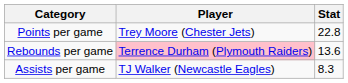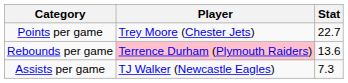 <table class="wikitable" style="font-size:95%">
 <tr>
 <th>Category</th>
 <th>Player</th>
 <th>Stat</th>
 </tr>
 <tr --->
 <td style="text-align:center"><a href='#'>Points</a> per game</td>
 <td> <a href='#'>Trey Moore</a> (<a href='#'>Chester Jets</a>)</td>
-<td>22.8</td>
+<td>22.7</td>
 </tr>
 <tr>
 <td style="text-align:center"><a href='#'>Rebounds</a> per game</td>
 <td style="background: pink;"> <a href='#'>Terrence Durham</a> (<a href='#'>Plymouth Raiders</a>)</td>
 <td>13.6</td>
 </tr>
 <tr>
 <td style="text-align:center"><a href='#'>Assists</a> per game</td>
 <td> <a href='#'>TJ Walker</a> (<a href='#'>Newcastle Eagles</a>)</td>
-<td>8.3</td>
+<td>7.3</td>
 </tr>
 </table>
